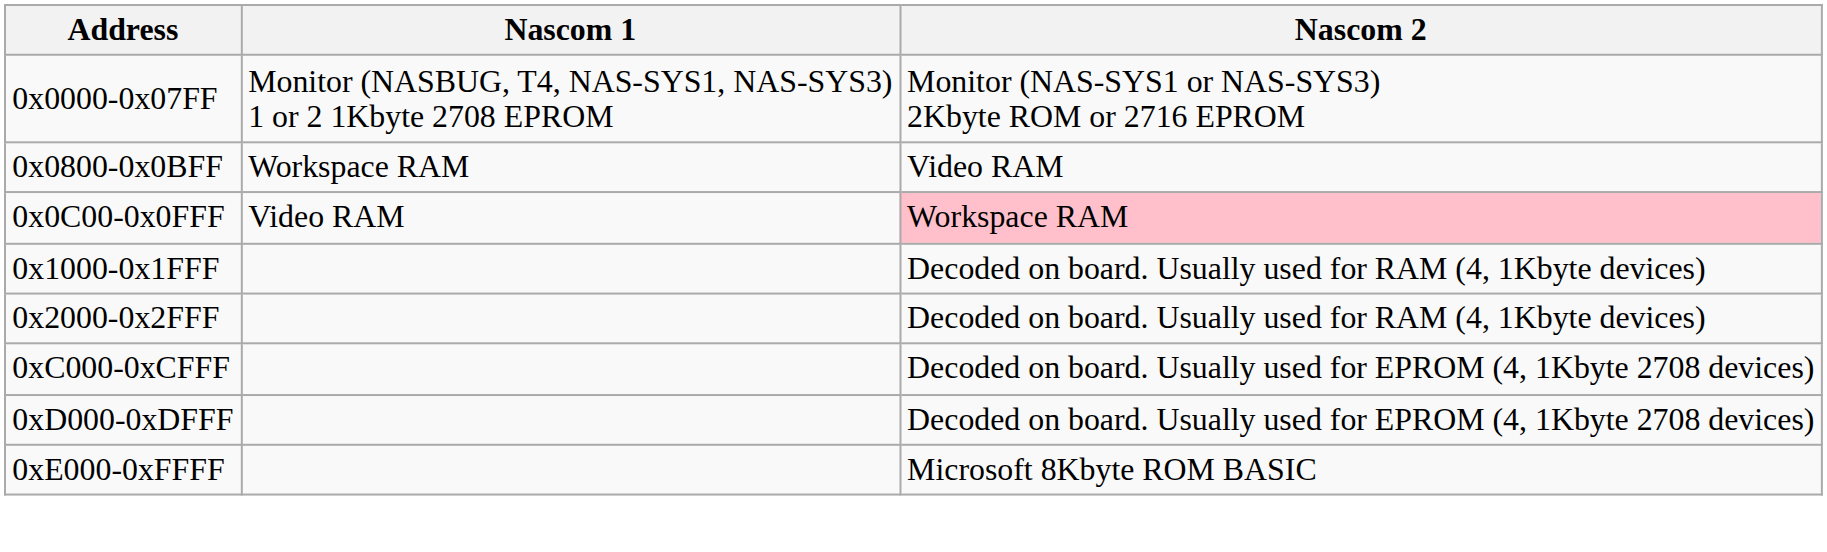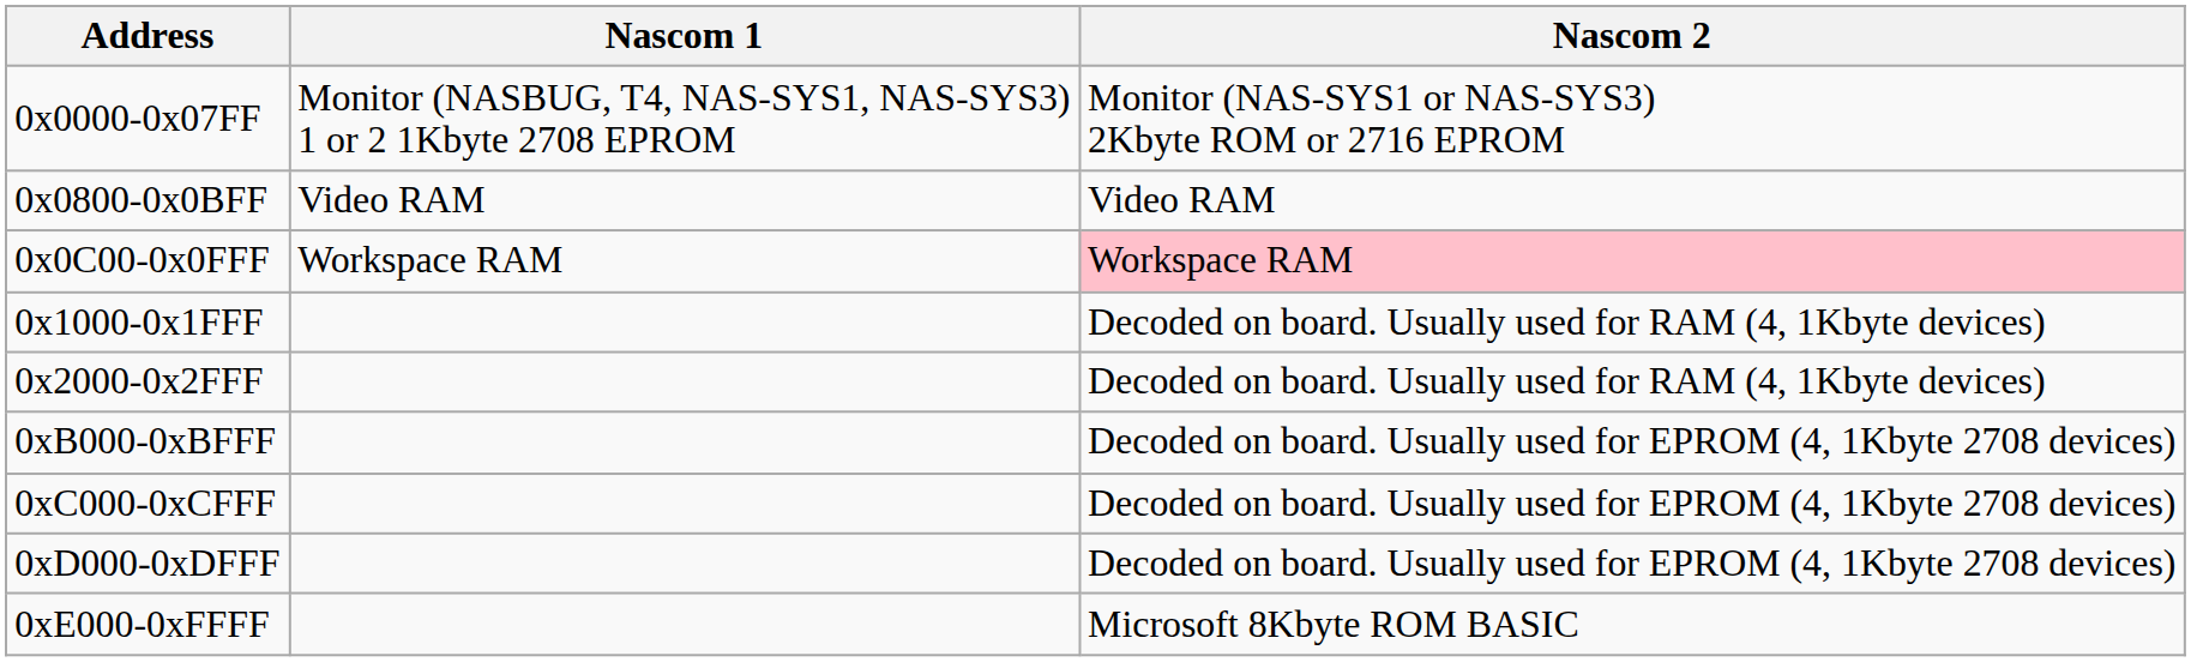 <table class="wikitable">
 <tr>
 <th>Address</th>
 <th>Nascom 1</th>
 <th>Nascom 2</th>
 </tr>
 <tr>
 <td>0x0000-0x07FF</td>
 <td>Monitor (NASBUG, T4, NAS-SYS1, NAS-SYS3)<br>1 or 2 1Kbyte 2708 EPROM</td>
 <td>Monitor (NAS-SYS1 or NAS-SYS3)<br>2Kbyte ROM or 2716 EPROM</td>
 </tr>
 <tr>
 <td>0x0800-0x0BFF</td>
-<td>Workspace RAM</td>
+<td>Video RAM</td>
 <td>Video RAM</td>
 </tr>
 <tr>
 <td>0x0C00-0x0FFF</td>
-<td>Video RAM</td>
+<td>Workspace RAM</td>
 <td style="background: pink;">Workspace RAM</td>
 </tr>
 <tr>
 <td>0x1000-0x1FFF</td>
 <td></td>
 <td>Decoded on board. Usually used for RAM (4, 1Kbyte devices)</td>
 </tr>
 <tr>
 <td>0x2000-0x2FFF</td>
 <td></td>
 <td>Decoded on board. Usually used for RAM (4, 1Kbyte devices)</td>
+</tr>
+<tr>
+<td>0xB000-0xBFFF</td>
+<td></td>
+<td>Decoded on board. Usually used for EPROM (4, 1Kbyte 2708 devices)</td>
 </tr>
 <tr>
 <td>0xC000-0xCFFF</td>
 <td></td>
 <td>Decoded on board. Usually used for EPROM (4, 1Kbyte 2708 devices)</td>
 </tr>
 <tr>
 <td>0xD000-0xDFFF</td>
 <td></td>
 <td>Decoded on board. Usually used for EPROM (4, 1Kbyte 2708 devices)</td>
 </tr>
 <tr>
 <td>0xE000-0xFFFF</td>
 <td></td>
 <td>Microsoft 8Kbyte ROM BASIC</td>
 </tr>
 </table>
